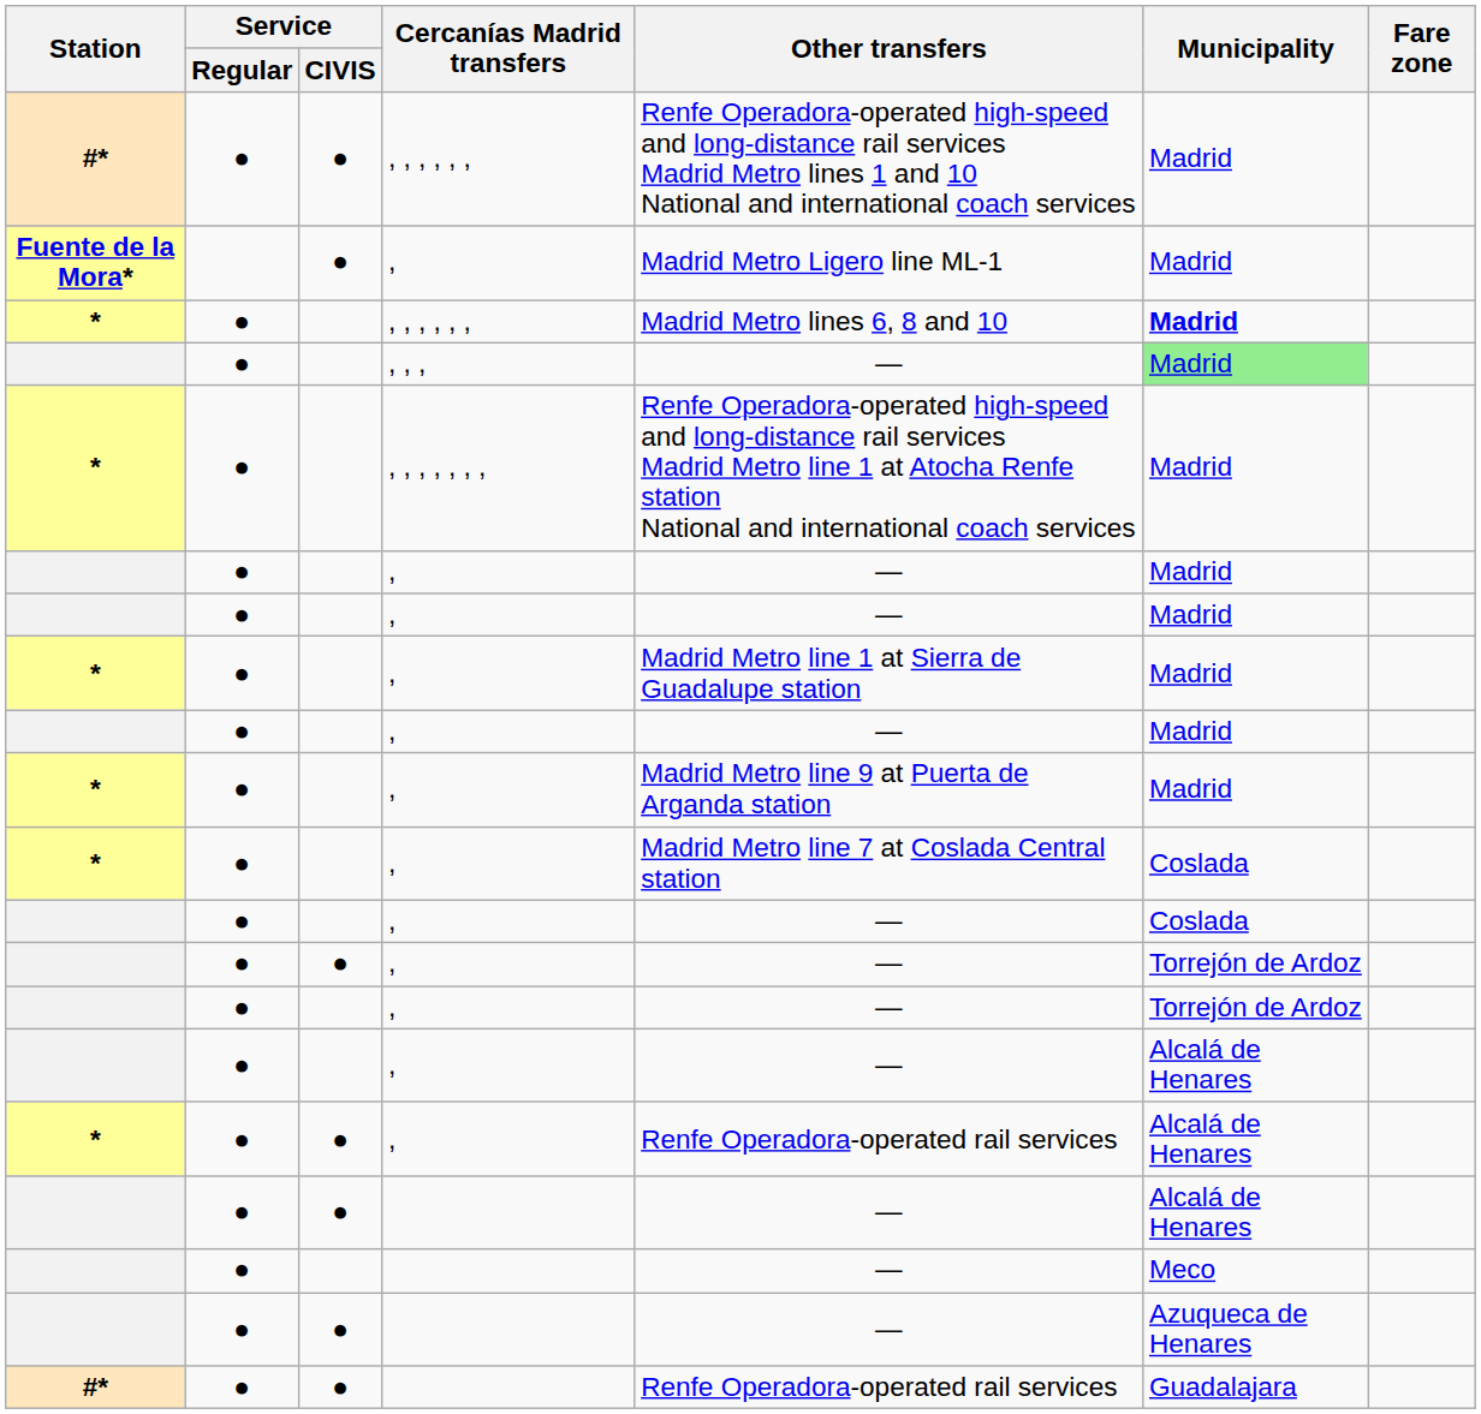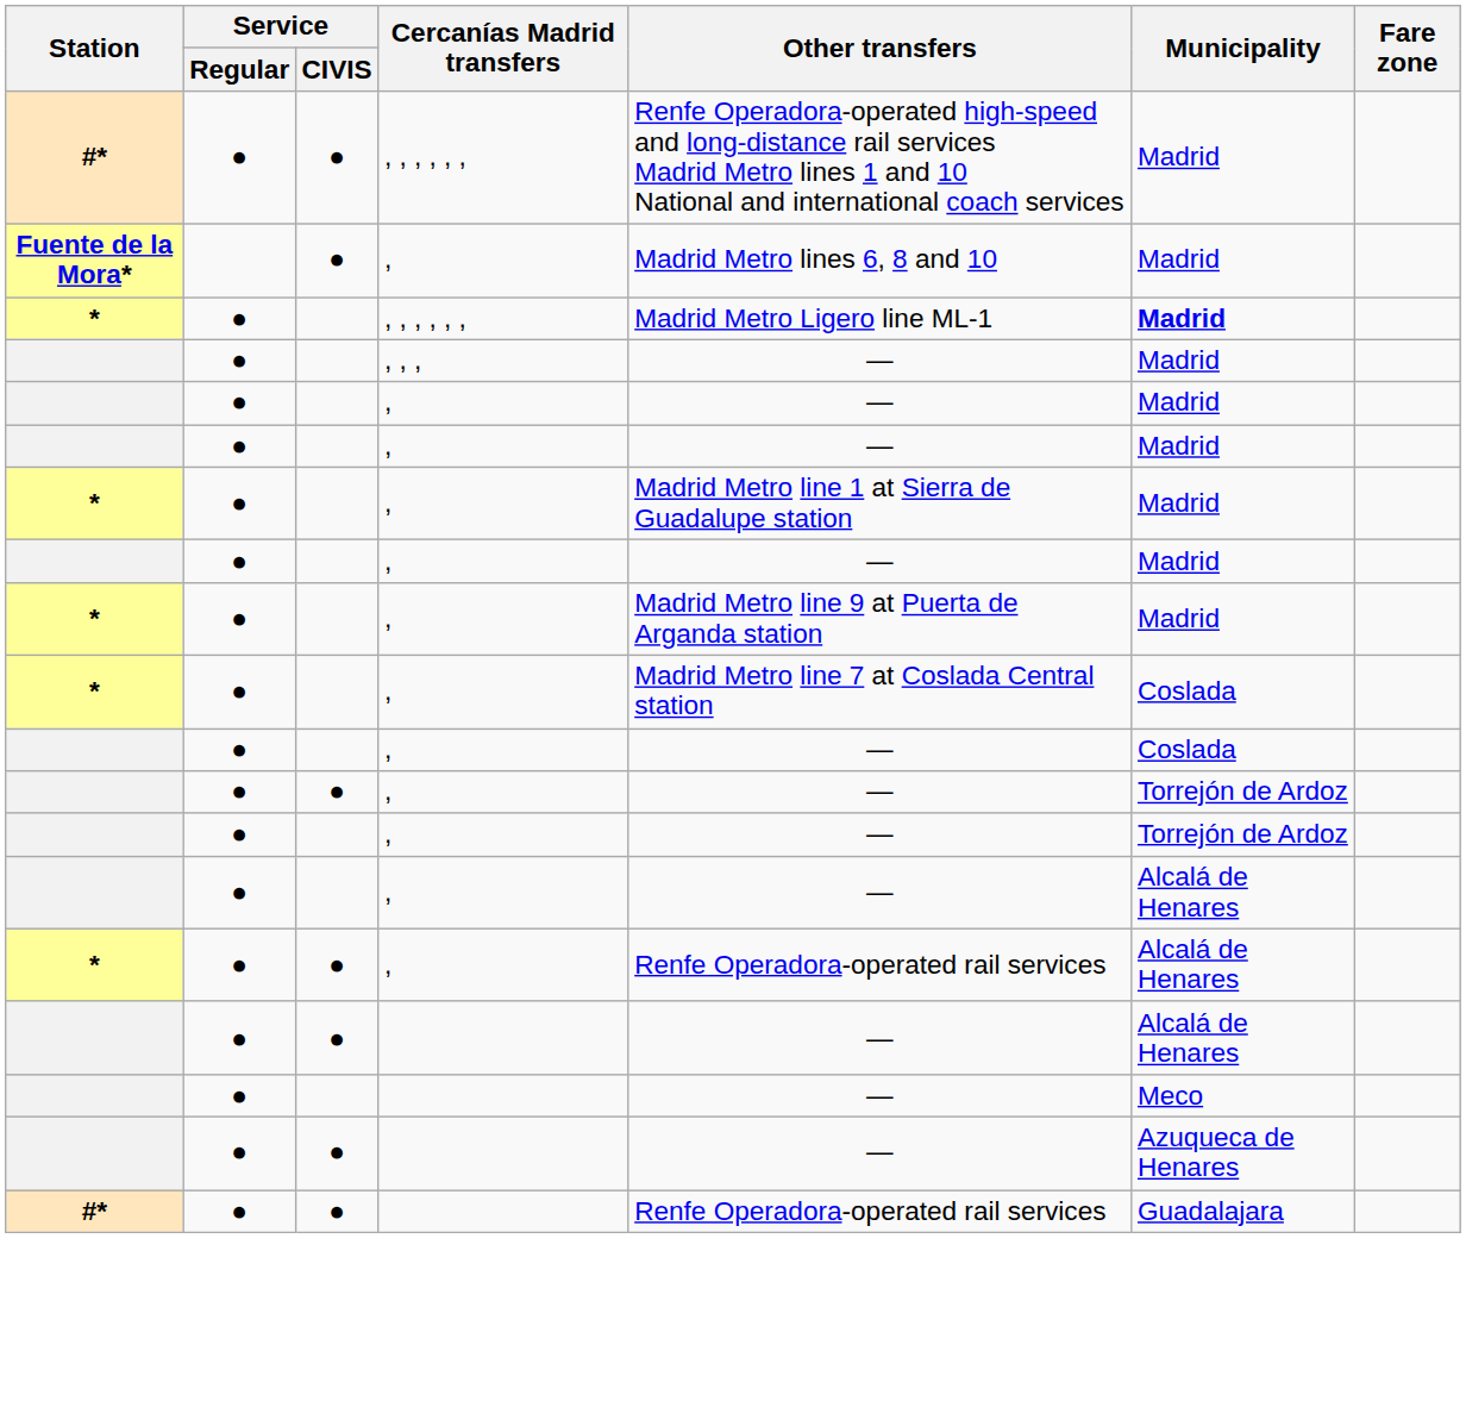 <table class="wikitable sortable plainrowheaders">
 <tr>
 <th scope=col rowspan=2>Station</th>
 <th scope=col colspan=2>Service</th>
 <th scope=col rowspan=2>Cercanías Madrid transfers</th>
 <th scope=col rowspan=2>Other transfers</th>
 <th scope=col rowspan=2>Municipality</th>
 <th scope=col rowspan=2>Fare zone</th>
 </tr>
 <tr>
 <th scope=col>Regular</th>
 <th scope=col>CIVIS</th>
 </tr>
 <tr>
 <th scope=row style="background-color:#FFE6BD">#*</th>
 <td align=center>●</td>
 <td align=center>●</td>
 <td>, , , , , , </td>
 <td><a href='#'>Renfe Operadora</a>-operated <a href='#'>high-speed</a> and <a href='#'>long-distance</a> rail services<br><a href='#'>Madrid Metro</a> lines <a href='#'>1</a> and <a href='#'>10</a><br> National and international <a href='#'>coach</a> services</td>
 <td><a href='#'>Madrid</a></td>
 <td align=center></td>
 </tr>
 <tr>
 <th scope=row style="background-color:#FFFF99"><a href='#'>Fuente de la Mora</a>*</th>
 <td></td>
 <td align=center>●</td>
 <td>, </td>
-<td><a href='#'>Madrid Metro Ligero</a> line ML-1</td>
+<td><a href='#'>Madrid Metro</a> lines <a href='#'>6</a>, <a href='#'>8</a> and <a href='#'>10</a></td>
 <td><a href='#'>Madrid</a></td>
 <td align=center></td>
 </tr>
 <tr>
 <th scope=row style="background: #FFFF99;">*</th>
 <td align=center>●</td>
 <td></td>
 <td>, , , , , , </td>
-<td><a href='#'>Madrid Metro</a> lines <a href='#'>6</a>, <a href='#'>8</a> and <a href='#'>10</a></td>
+<td><a href='#'>Madrid Metro Ligero</a> line ML-1</td>
 <td><strong><a href='#'>Madrid</a></strong></td>
 <td align=center></td>
 </tr>
 <tr>
 <th scope=row></th>
 <td align=center>●</td>
 <td></td>
 <td>, , , </td>
 <td align=center>—</td>
-<td style="background: lightgreen;"><a href='#'>Madrid</a></td>
-<td align=center></td>
-</tr>
-<tr>
-<th scope=row style="background: #FFFF99;">*</th>
-<td align=center>●</td>
-<td></td>
-<td>, , , , , , , </td>
-<td><a href='#'>Renfe Operadora</a>-operated <a href='#'>high-speed</a> and <a href='#'>long-distance</a> rail services<br><a href='#'>Madrid Metro</a> <a href='#'>line 1</a> at <a href='#'>Atocha Renfe station</a><br> National and international <a href='#'>coach</a> services</td>
 <td><a href='#'>Madrid</a></td>
 <td align=center></td>
 </tr>
 <tr>
 <th scope=row></th>
 <td align=center>●</td>
 <td></td>
 <td>, </td>
 <td align=center>—</td>
 <td><a href='#'>Madrid</a></td>
 <td align=center></td>
 </tr>
 <tr>
 <th scope=row></th>
 <td align=center>●</td>
 <td></td>
 <td>, </td>
 <td align=center>—</td>
 <td><a href='#'>Madrid</a></td>
 <td align=center></td>
 </tr>
 <tr>
 <th scope=row style="background: #FFFF99;">*</th>
 <td align=center>●</td>
 <td></td>
 <td>, </td>
 <td><a href='#'>Madrid Metro</a> <a href='#'>line 1</a> at <a href='#'>Sierra de Guadalupe station</a></td>
 <td><a href='#'>Madrid</a></td>
 <td align=center></td>
 </tr>
 <tr>
 <th scope=row></th>
 <td align=center>●</td>
 <td></td>
 <td>, </td>
 <td align=center>—</td>
 <td><a href='#'>Madrid</a></td>
 <td align=center></td>
 </tr>
 <tr>
 <th scope=row style="background: #FFFF99;">*</th>
 <td align=center>●</td>
 <td></td>
 <td>, </td>
 <td><a href='#'>Madrid Metro</a> <a href='#'>line 9</a> at <a href='#'>Puerta de Arganda station</a></td>
 <td><a href='#'>Madrid</a></td>
 <td align=center></td>
 </tr>
 <tr>
 <th scope=row style="background: #FFFF99;">*</th>
 <td align=center>●</td>
 <td></td>
 <td>, </td>
 <td><a href='#'>Madrid Metro</a> <a href='#'>line 7</a> at <a href='#'>Coslada Central station</a></td>
 <td><a href='#'>Coslada</a></td>
 <td align=center></td>
 </tr>
 <tr>
 <th scope=row></th>
 <td align=center>●</td>
 <td></td>
 <td>, </td>
 <td align=center>—</td>
 <td><a href='#'>Coslada</a></td>
 <td align=center></td>
 </tr>
 <tr>
 <th scope=row></th>
 <td align=center>●</td>
 <td align=center>●</td>
 <td>, </td>
 <td align=center>—</td>
 <td><a href='#'>Torrejón de Ardoz</a></td>
 <td align=center></td>
 </tr>
 <tr>
 <th scope=row></th>
 <td align=center>●</td>
 <td></td>
 <td>, </td>
 <td align=center>—</td>
 <td><a href='#'>Torrejón de Ardoz</a></td>
 <td align=center></td>
 </tr>
 <tr>
 <th scope=row></th>
 <td align=center>●</td>
 <td></td>
 <td>, </td>
 <td align=center>—</td>
 <td><a href='#'>Alcalá de Henares</a></td>
 <td align=center></td>
 </tr>
 <tr>
 <th scope=row style="background-color:#FFFF99">*</th>
 <td align=center>●</td>
 <td align=center>●</td>
 <td>, </td>
 <td><a href='#'>Renfe Operadora</a>-operated rail services</td>
 <td><a href='#'>Alcalá de Henares</a></td>
 <td align=center></td>
 </tr>
 <tr>
 <th scope=row></th>
 <td align=center>●</td>
 <td align=center>●</td>
 <td></td>
 <td align=center>—</td>
 <td><a href='#'>Alcalá de Henares</a></td>
 <td align=center></td>
 </tr>
 <tr>
 <th scope=row></th>
 <td align=center>●</td>
 <td></td>
 <td></td>
 <td align=center>—</td>
 <td><a href='#'>Meco</a></td>
 <td align=center></td>
 </tr>
 <tr>
 <th scope=row></th>
 <td align=center>●</td>
 <td align=center>●</td>
 <td></td>
 <td align=center>—</td>
 <td><a href='#'>Azuqueca de Henares</a></td>
 <td align=center></td>
 </tr>
 <tr>
 <th scope=row style="background-color:#FFE6BD">#*</th>
 <td align=center>●</td>
 <td align=center>●</td>
 <td></td>
 <td><a href='#'>Renfe Operadora</a>-operated rail services</td>
 <td><a href='#'>Guadalajara</a></td>
 <td align=center></td>
 </tr>
 </table>
